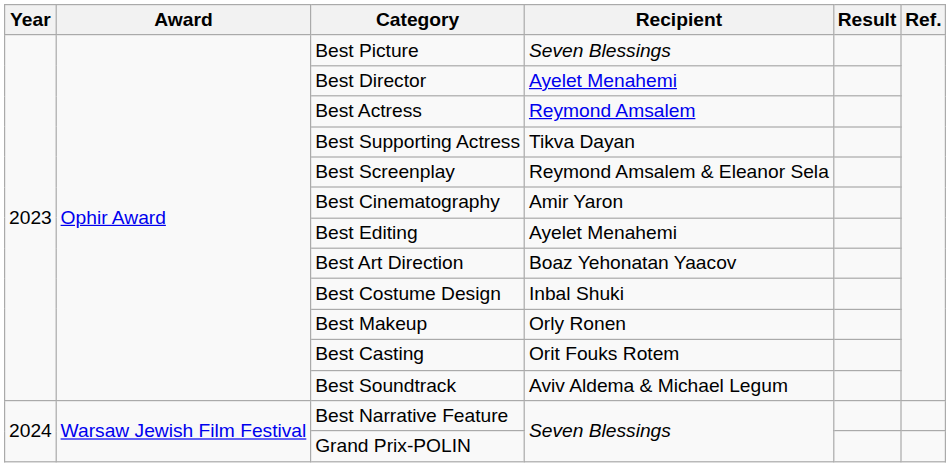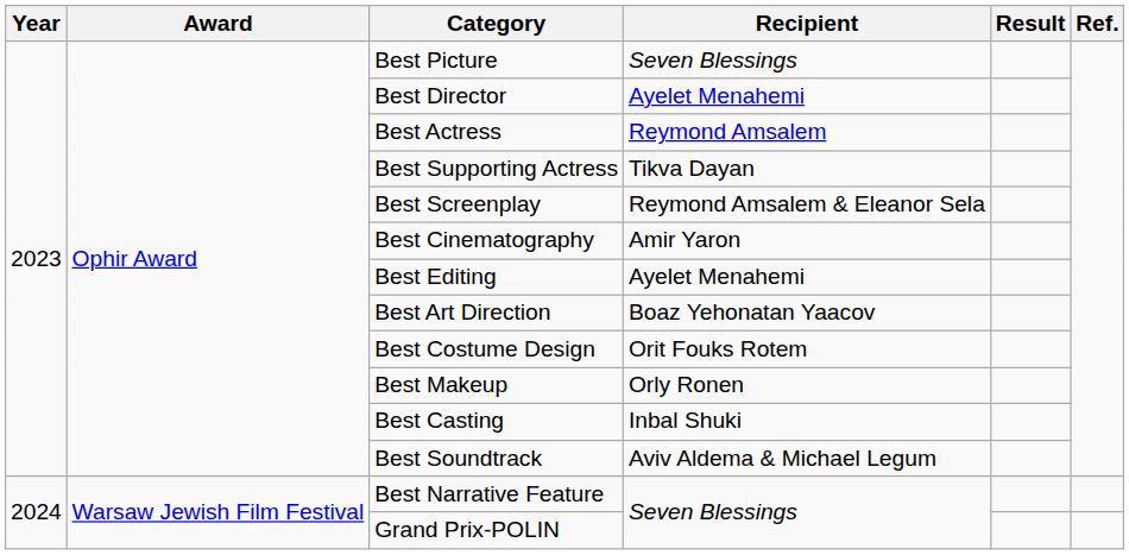 <table class="wikitable">
 <tr>
 <th>Year</th>
 <th>Award</th>
 <th>Category</th>
 <th>Recipient</th>
 <th>Result</th>
 <th>Ref.</th>
 </tr>
 <tr>
 <td rowspan="12">2023</td>
 <td rowspan="12"><a href='#'>Ophir Award</a></td>
 <td>Best Picture</td>
 <td><em>Seven Blessings</em></td>
 <td></td>
 <td rowspan="12"></td>
 </tr>
 <tr>
 <td>Best Director</td>
 <td><a href='#'>Ayelet Menahemi</a></td>
 <td></td>
 </tr>
 <tr>
 <td>Best Actress</td>
 <td><a href='#'>Reymond Amsalem</a></td>
 <td></td>
 </tr>
 <tr>
 <td>Best Supporting Actress</td>
 <td>Tikva Dayan</td>
 <td></td>
 </tr>
 <tr>
 <td>Best Screenplay</td>
 <td>Reymond Amsalem & Eleanor Sela</td>
 <td></td>
 </tr>
 <tr>
 <td>Best Cinematography</td>
 <td>Amir Yaron</td>
 <td></td>
 </tr>
 <tr>
 <td>Best Editing</td>
 <td>Ayelet Menahemi</td>
 <td></td>
 </tr>
 <tr>
 <td>Best Art Direction</td>
 <td>Boaz Yehonatan Yaacov</td>
 <td></td>
 </tr>
 <tr>
 <td>Best Costume Design</td>
-<td>Inbal Shuki</td>
+<td>Orit Fouks Rotem</td>
 <td></td>
 </tr>
 <tr>
 <td>Best Makeup</td>
 <td>Orly Ronen</td>
 <td></td>
 </tr>
 <tr>
 <td>Best Casting</td>
-<td>Orit Fouks Rotem</td>
+<td>Inbal Shuki</td>
 <td></td>
 </tr>
 <tr>
 <td>Best Soundtrack</td>
 <td>Aviv Aldema & Michael Legum</td>
 <td></td>
 </tr>
 <tr>
 <td rowspan="2">2024</td>
 <td rowspan="2"><a href='#'>Warsaw Jewish Film Festival</a></td>
 <td>Best Narrative Feature</td>
 <td rowspan="2"><em>Seven Blessings</em></td>
 <td></td>
 <td></td>
 </tr>
 <tr>
 <td>Grand Prix-POLIN</td>
 <td></td>
 <td></td>
 </tr>
 </table>
